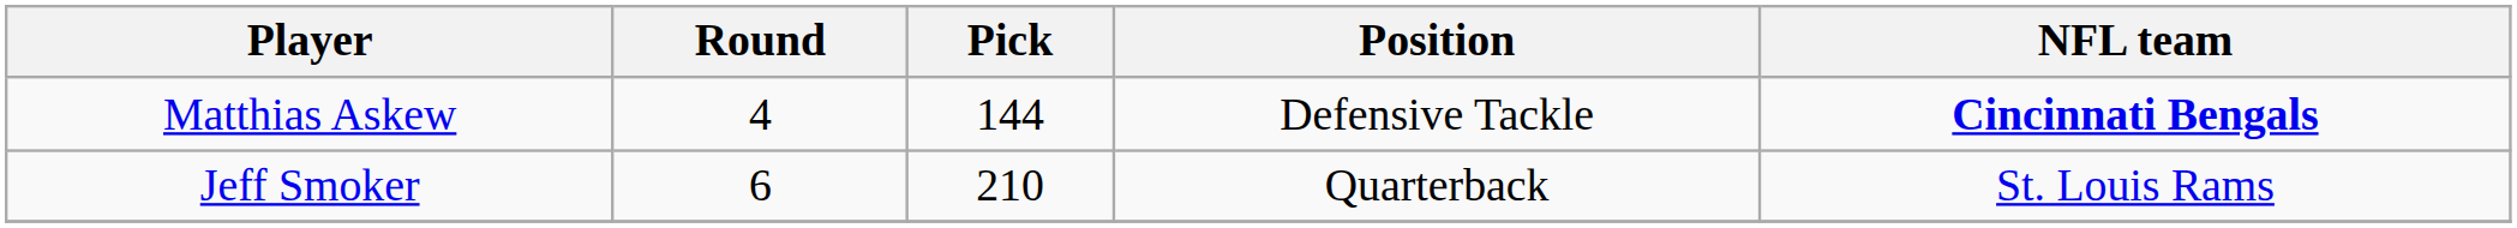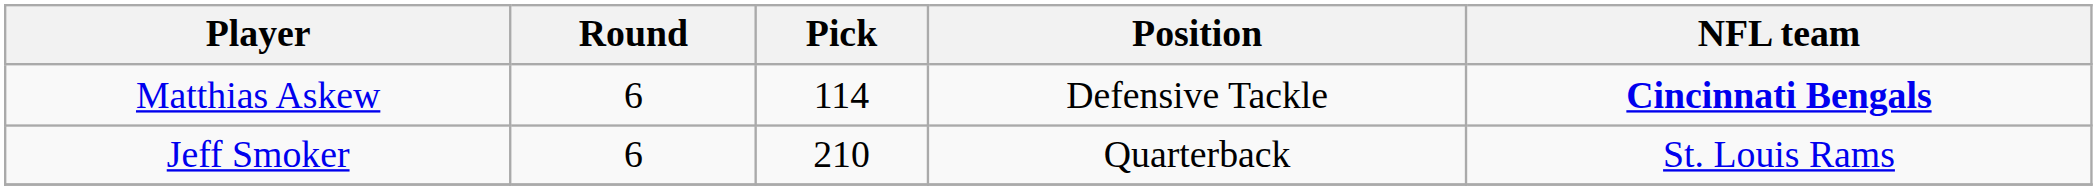 <table class="wikitable" width="70%">
 <tr>
 <th>Player</th>
 <th>Round</th>
 <th>Pick</th>
 <th>Position</th>
 <th>NFL team</th>
 </tr>
 <tr align="center" bgcolor="">
 <td><a href='#'>Matthias Askew</a></td>
-<td>4</td>
-<td>144</td>
+<td>6</td>
+<td>114</td>
 <td>Defensive Tackle</td>
 <td><strong><a href='#'>Cincinnati Bengals</a></strong></td>
 </tr>
 <tr align="center" bgcolor="">
 <td><a href='#'>Jeff Smoker</a></td>
 <td>6</td>
 <td>210</td>
 <td>Quarterback</td>
 <td><a href='#'>St. Louis Rams</a></td>
 </tr>
 <tr>
 </tr>
 </table>
